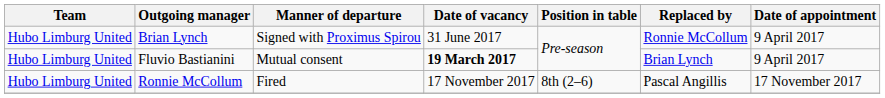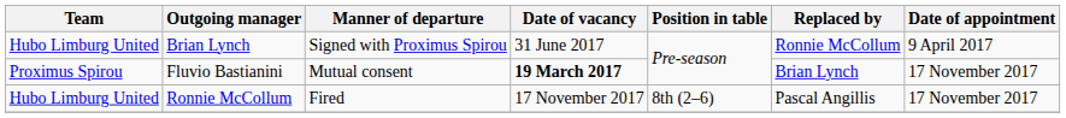 <table class="wikitable sortable">
 <tr>
 <th>Team</th>
 <th>Outgoing manager</th>
 <th>Manner of departure</th>
 <th>Date of vacancy</th>
 <th>Position in table</th>
 <th>Replaced by</th>
 <th>Date of appointment</th>
 </tr>
 <tr>
 <td><a href='#'>Hubo Limburg United</a></td>
 <td> <a href='#'>Brian Lynch</a></td>
 <td>Signed with <a href='#'>Proximus Spirou</a></td>
 <td>31 June 2017</td>
 <td rowspan=2><em>Pre-season</em></td>
 <td> <a href='#'>Ronnie McCollum</a></td>
 <td>9 April 2017</td>
 </tr>
 <tr>
-<td><a href='#'>Hubo Limburg United</a></td>
+<td><a href='#'>Proximus Spirou</a></td>
 <td> Fluvio Bastianini</td>
 <td>Mutual consent</td>
 <td><strong>19 March 2017</strong></td>
 <td> <a href='#'>Brian Lynch</a></td>
-<td>9 April 2017</td>
+<td>17 November 2017</td>
 </tr>
 <tr>
 <td><a href='#'>Hubo Limburg United</a></td>
 <td> <a href='#'>Ronnie McCollum</a></td>
 <td>Fired</td>
 <td>17 November 2017 </td>
 <td>8th (2–6)</td>
 <td> Pascal Angillis</td>
 <td>17 November 2017</td>
 </tr>
 <tr>
 </tr>
 </table>
